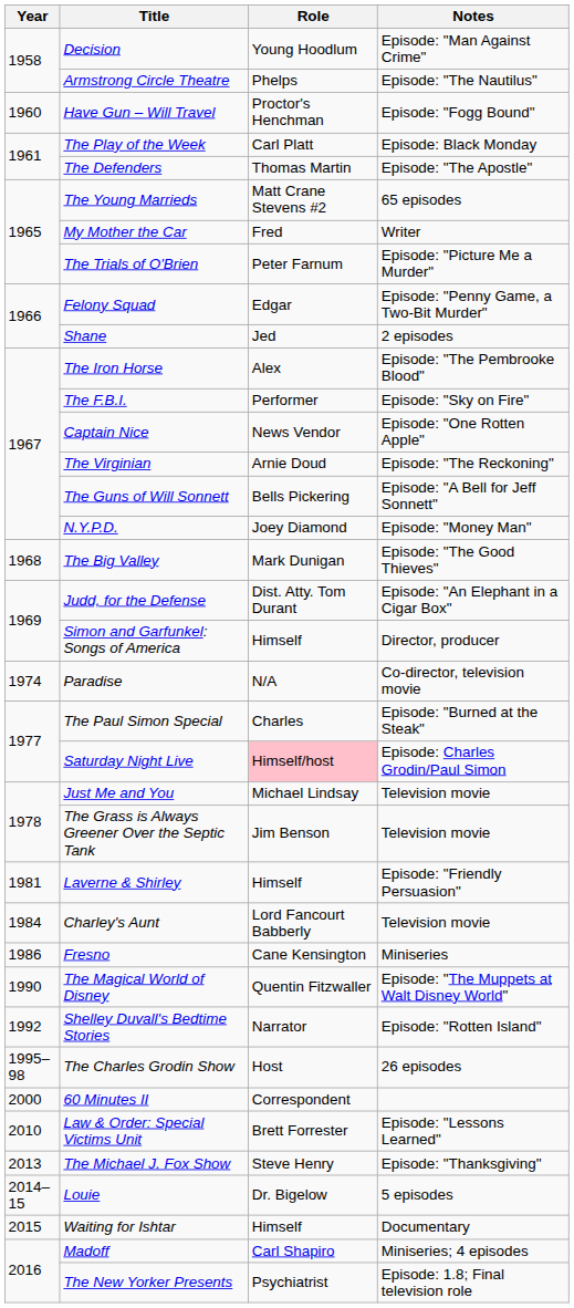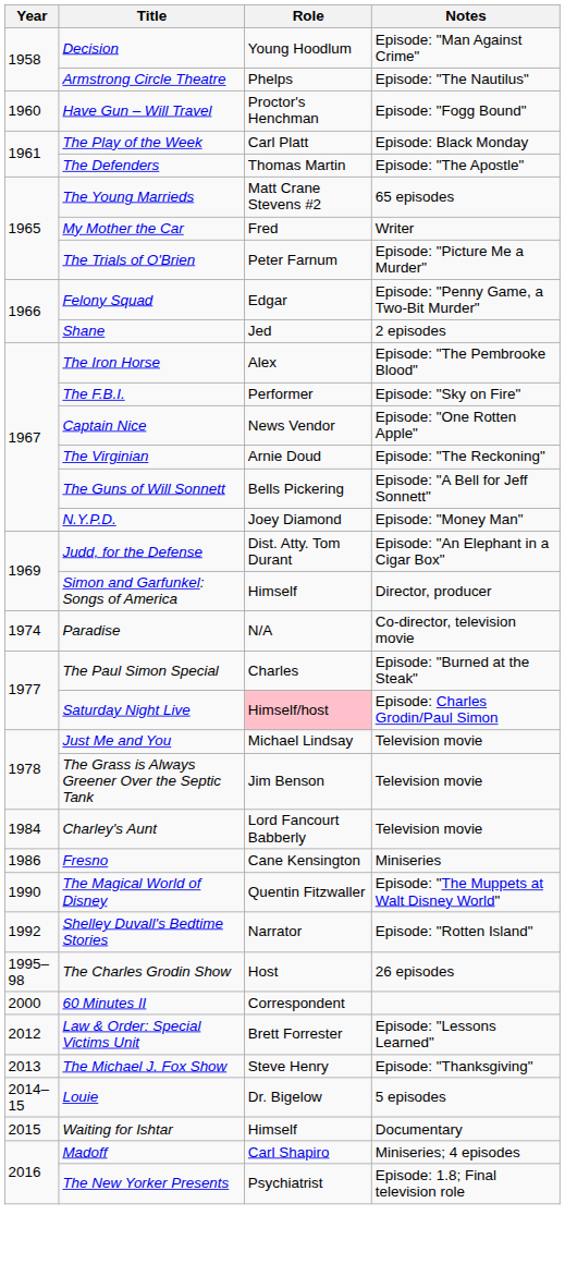 <table class="wikitable sortable">
 <tr>
 <th>Year</th>
 <th>Title</th>
 <th>Role</th>
 <th class="unsortable">Notes</th>
 </tr>
 <tr>
 <td rowspan="2">1958</td>
 <td><em><a href='#'>Decision</a></em></td>
 <td>Young Hoodlum</td>
 <td>Episode: "Man Against Crime"</td>
 </tr>
 <tr>
 <td><em><a href='#'>Armstrong Circle Theatre</a></em></td>
 <td>Phelps</td>
 <td>Episode: "The Nautilus"</td>
 </tr>
 <tr>
 <td>1960</td>
 <td><em><a href='#'>Have Gun – Will Travel</a></em></td>
 <td>Proctor's Henchman</td>
 <td>Episode: "Fogg Bound"</td>
 </tr>
 <tr>
 <td rowspan="2">1961</td>
 <td><em><a href='#'>The Play of the Week</a></em></td>
 <td>Carl Platt</td>
 <td>Episode: Black Monday</td>
 </tr>
 <tr>
 <td><em><a href='#'>The Defenders</a></em></td>
 <td>Thomas Martin</td>
 <td>Episode: "The Apostle"</td>
 </tr>
 <tr>
 <td rowspan="3">1965</td>
 <td><em><a href='#'>The Young Marrieds</a></em></td>
 <td>Matt Crane Stevens #2</td>
 <td>65 episodes</td>
 </tr>
 <tr>
 <td><em><a href='#'>My Mother the Car</a></em></td>
 <td>Fred</td>
 <td>Writer</td>
 </tr>
 <tr>
 <td><em><a href='#'>The Trials of O'Brien</a></em></td>
 <td>Peter Farnum</td>
 <td>Episode: "Picture Me a Murder"</td>
 </tr>
 <tr>
 <td rowspan="2">1966</td>
 <td><em><a href='#'>Felony Squad</a></em></td>
 <td>Edgar</td>
 <td>Episode: "Penny Game, a Two-Bit Murder"</td>
 </tr>
 <tr>
 <td><em><a href='#'>Shane</a></em></td>
 <td>Jed</td>
 <td>2 episodes</td>
 </tr>
 <tr>
 <td rowspan="6">1967</td>
 <td><em><a href='#'>The Iron Horse</a></em></td>
 <td>Alex</td>
 <td>Episode: "The Pembrooke Blood"</td>
 </tr>
 <tr>
 <td><em><a href='#'>The F.B.I.</a></em></td>
 <td>Performer</td>
 <td>Episode: "Sky on Fire"</td>
 </tr>
 <tr>
 <td><em><a href='#'>Captain Nice</a></em></td>
 <td>News Vendor</td>
 <td>Episode: "One Rotten Apple"</td>
 </tr>
 <tr>
 <td><em><a href='#'>The Virginian</a></em></td>
 <td>Arnie Doud</td>
 <td>Episode: "The Reckoning"</td>
 </tr>
 <tr>
 <td><em><a href='#'>The Guns of Will Sonnett</a></em></td>
 <td>Bells Pickering</td>
 <td>Episode: "A Bell for Jeff Sonnett"</td>
 </tr>
 <tr>
 <td><em><a href='#'>N.Y.P.D.</a></em></td>
 <td>Joey Diamond</td>
 <td>Episode: "Money Man"</td>
 </tr>
 <tr>
-<td>1968</td>
-<td><em><a href='#'>The Big Valley</a></em></td>
-<td>Mark Dunigan</td>
-<td>Episode: "The Good Thieves"</td>
-</tr>
-<tr>
 <td rowspan="2">1969</td>
 <td><em><a href='#'>Judd, for the Defense</a></em></td>
 <td>Dist. Atty. Tom Durant</td>
 <td>Episode: "An Elephant in a Cigar Box"</td>
 </tr>
 <tr>
 <td><em><a href='#'>Simon and Garfunkel</a>: Songs of America</em></td>
 <td>Himself</td>
 <td>Director, producer</td>
 </tr>
 <tr>
 <td>1974</td>
 <td><em>Paradise</em></td>
 <td>N/A</td>
 <td>Co-director, television movie</td>
 </tr>
 <tr>
 <td rowspan=2>1977</td>
 <td><em>The Paul Simon Special</em></td>
 <td>Charles</td>
 <td>Episode: "Burned at the Steak"</td>
 </tr>
 <tr>
 <td><em><a href='#'>Saturday Night Live</a></em></td>
 <td style="background: pink;">Himself/host</td>
 <td>Episode: <a href='#'>Charles Grodin/Paul Simon</a></td>
 </tr>
 <tr>
 <td rowspan="2">1978</td>
 <td><em><a href='#'>Just Me and You</a></em></td>
 <td>Michael Lindsay</td>
 <td>Television movie</td>
 </tr>
 <tr>
 <td><em>The Grass is Always Greener Over the Septic Tank</em></td>
 <td>Jim Benson</td>
 <td>Television movie</td>
 </tr>
 <tr>
-<td>1981</td>
-<td><em><a href='#'>Laverne & Shirley</a></em></td>
-<td>Himself</td>
-<td>Episode: "Friendly Persuasion"</td>
-</tr>
-<tr>
 <td>1984</td>
 <td><em>Charley's Aunt </em></td>
 <td>Lord Fancourt Babberly</td>
 <td>Television movie</td>
 </tr>
 <tr>
 <td>1986</td>
 <td><em><a href='#'>Fresno</a></em></td>
 <td>Cane Kensington</td>
 <td>Miniseries</td>
 </tr>
 <tr>
 <td>1990</td>
 <td><em><a href='#'>The Magical World of Disney</a></em></td>
 <td>Quentin Fitzwaller</td>
 <td>Episode: "<a href='#'>The Muppets at Walt Disney World</a>"</td>
 </tr>
 <tr>
 <td>1992</td>
 <td><em><a href='#'>Shelley Duvall's Bedtime Stories</a></em></td>
 <td>Narrator</td>
 <td>Episode: "Rotten Island"</td>
 </tr>
 <tr>
 <td>1995–98</td>
 <td><em>The Charles Grodin Show</em></td>
 <td>Host</td>
 <td>26 episodes</td>
 </tr>
 <tr>
 <td>2000</td>
 <td><em><a href='#'>60 Minutes II</a></em></td>
 <td>Correspondent</td>
 <td></td>
 </tr>
 <tr>
-<td>2010</td>
+<td>2012</td>
 <td><em><a href='#'>Law & Order: Special Victims Unit</a></em></td>
 <td>Brett Forrester</td>
 <td>Episode: "Lessons Learned"</td>
 </tr>
 <tr>
 <td>2013</td>
 <td><em><a href='#'>The Michael J. Fox Show</a></em></td>
 <td>Steve Henry</td>
 <td>Episode: "Thanksgiving"</td>
 </tr>
 <tr>
 <td>2014–15</td>
 <td><em><a href='#'>Louie</a></em></td>
 <td>Dr. Bigelow</td>
 <td>5 episodes</td>
 </tr>
 <tr>
 <td>2015</td>
 <td><em>Waiting for Ishtar</em></td>
 <td>Himself</td>
 <td>Documentary</td>
 </tr>
 <tr>
 <td rowspan="2">2016</td>
 <td><em><a href='#'>Madoff</a></em></td>
 <td><a href='#'>Carl Shapiro</a></td>
 <td>Miniseries; 4 episodes</td>
 </tr>
 <tr>
 <td><em><a href='#'>The New Yorker Presents</a></em></td>
 <td>Psychiatrist</td>
 <td>Episode: 1.8; Final television role</td>
 </tr>
 </table>
